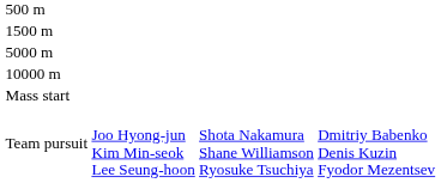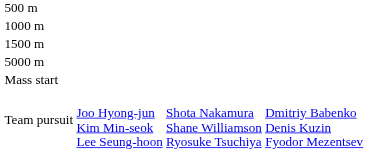 <table>
 <tr>
 <td>500 m<br></td>
+<td></td>
+<td></td>
+<td></td>
+</tr>
+<tr>
+<td>1000 m<br></td>
 <td></td>
 <td></td>
 <td></td>
 </tr>
 <tr>
 <td>1500 m<br></td>
 <td></td>
 <td></td>
 <td></td>
 </tr>
 <tr>
 <td>5000 m<br></td>
 <td></td>
 <td></td>
 <td></td>
 </tr>
 <tr>
-<td>10000 m<br></td>
-<td></td>
-<td></td>
-<td></td>
-</tr>
-<tr>
 <td>Mass start<br></td>
 <td></td>
 <td></td>
 <td></td>
 </tr>
 <tr>
 <td>Team pursuit<br></td>
 <td><br><a href='#'>Joo Hyong-jun</a><br><a href='#'>Kim Min-seok</a><br><a href='#'>Lee Seung-hoon</a></td>
 <td><br><a href='#'>Shota Nakamura</a><br><a href='#'>Shane Williamson</a><br><a href='#'>Ryosuke Tsuchiya</a></td>
 <td><br><a href='#'>Dmitriy Babenko</a><br><a href='#'>Denis Kuzin</a><br><a href='#'>Fyodor Mezentsev</a></td>
 </tr>
 </table>
